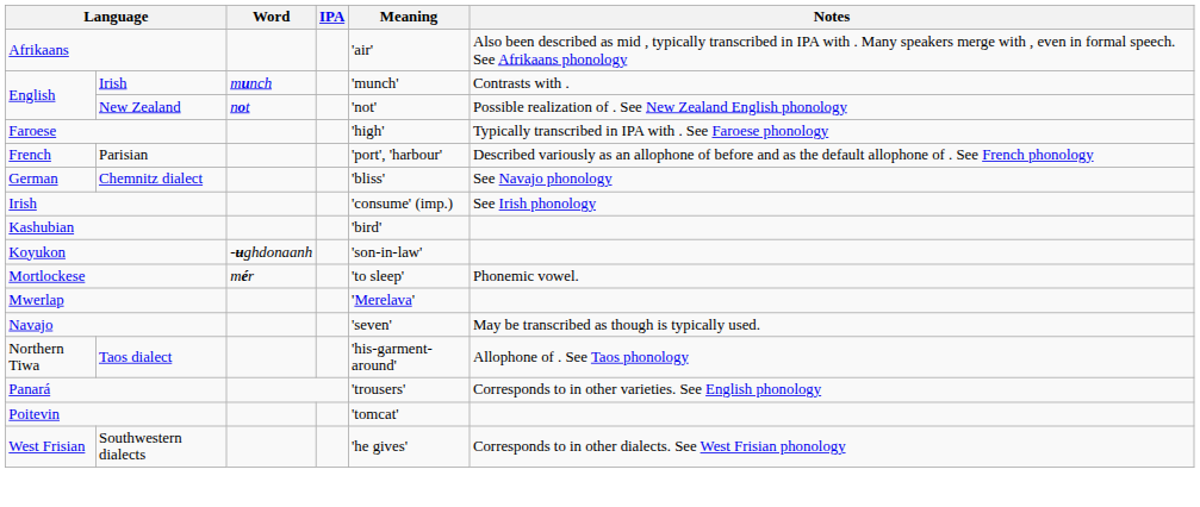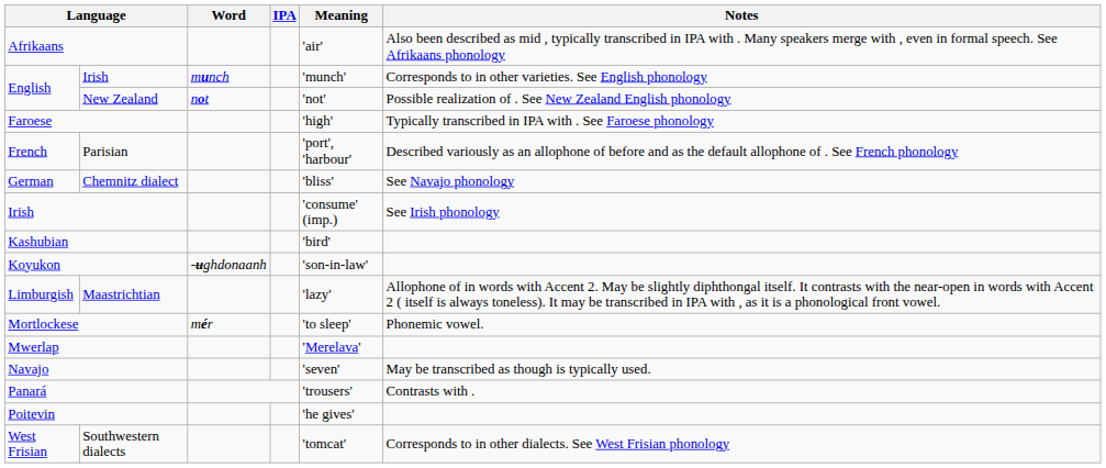 <table class="wikitable" style="clear: both;">
 <tr>
 <th colspan="2">Language</th>
 <th>Word</th>
 <th><a href='#'>IPA</a></th>
 <th>Meaning</th>
 <th>Notes</th>
 </tr>
 <tr>
 <td colspan="2"><a href='#'>Afrikaans</a></td>
 <td></td>
 <td></td>
 <td>'air'</td>
 <td>Also been described as mid , typically transcribed in IPA with . Many speakers merge  with , even in formal speech. See <a href='#'>Afrikaans phonology</a></td>
 </tr>
 <tr>
 <td rowspan="2"><a href='#'>English</a></td>
 <td><a href='#'>Irish</a></td>
 <td><em><a href='#'>m<strong>u</strong>nch</a></em></td>
 <td></td>
 <td>'munch'</td>
-<td>Contrasts with .</td>
+<td>Corresponds to  in other varieties. See <a href='#'>English phonology</a></td>
 </tr>
 <tr>
 <td><a href='#'>New Zealand</a></td>
 <td><em><a href='#'>n<strong>o</strong>t</a></em></td>
 <td></td>
 <td>'not'</td>
 <td>Possible realization of . See <a href='#'>New Zealand English phonology</a></td>
 </tr>
 <tr>
 <td colspan="2"><a href='#'>Faroese</a></td>
 <td></td>
 <td></td>
 <td>'high'</td>
 <td>Typically transcribed in IPA with . See <a href='#'>Faroese phonology</a></td>
 </tr>
 <tr>
 <td><a href='#'>French</a></td>
 <td>Parisian</td>
 <td></td>
 <td></td>
 <td>'port', 'harbour'</td>
 <td>Described variously as an allophone of  before  and as the default allophone of . See <a href='#'>French phonology</a></td>
 </tr>
 <tr>
 <td><a href='#'>German</a></td>
 <td><a href='#'>Chemnitz dialect</a></td>
 <td></td>
 <td></td>
 <td>'bliss'</td>
 <td>See <a href='#'>Navajo phonology</a></td>
 </tr>
 <tr>
 <td colspan="2"><a href='#'>Irish</a></td>
 <td></td>
 <td></td>
 <td>'consume' (imp.)</td>
 <td>See <a href='#'>Irish phonology</a></td>
 </tr>
 <tr>
 <td colspan="2"><a href='#'>Kashubian</a></td>
 <td></td>
 <td></td>
 <td>'bird'</td>
 <td></td>
 </tr>
 <tr>
 <td colspan="2"><a href='#'>Koyukon</a></td>
 <td><em>-<strong>ʉ</strong>ghdonaanh</em></td>
 <td></td>
 <td>'son-in-law'</td>
 <td></td>
 </tr>
 <tr>
+<td><a href='#'>Limburgish</a></td>
+<td><a href='#'>Maastrichtian</a></td>
+<td></td>
+<td></td>
+<td>'lazy'</td>
+<td>Allophone of  in words with Accent 2. May be slightly diphthongal  itself. It contrasts with the near-open  in words with Accent 2 ( itself is always toneless). It may be transcribed in IPA with , as it is a phonological front vowel.</td>
+</tr>
+<tr>
 <td colspan="2"><a href='#'>Mortlockese</a></td>
 <td><em>m<strong>é</strong>r</em></td>
 <td></td>
 <td>'to sleep'</td>
 <td>Phonemic vowel.</td>
 </tr>
 <tr>
 <td colspan="2"><a href='#'>Mwerlap</a></td>
 <td></td>
 <td></td>
 <td>'<a href='#'>Merelava</a>'</td>
 <td></td>
 </tr>
 <tr>
 <td colspan="2"><a href='#'>Navajo</a></td>
 <td></td>
 <td></td>
 <td>'seven'</td>
 <td>May be transcribed as  though  is typically used.</td>
 </tr>
 <tr>
-<td>Northern Tiwa</td>
-<td><a href='#'>Taos dialect</a></td>
-<td></td>
-<td></td>
-<td>'his-garment-around'</td>
-<td>Allophone of . See <a href='#'>Taos phonology</a></td>
-</tr>
-<tr>
 <td colspan="2"><a href='#'>Panará</a></td>
 <td colspan=2 align=center></td>
 <td>'trousers'</td>
-<td>Corresponds to  in other varieties. See <a href='#'>English phonology</a></td>
+<td>Contrasts with .</td>
 </tr>
 <tr>
 <td colspan="2"><a href='#'>Poitevin</a></td>
 <td></td>
 <td></td>
-<td>'tomcat'</td>
+<td>'he gives'</td>
 <td></td>
 </tr>
 <tr>
 <td><a href='#'>West Frisian</a></td>
 <td>Southwestern dialects</td>
 <td></td>
 <td></td>
-<td>'he gives'</td>
+<td>'tomcat'</td>
 <td>Corresponds to  in other dialects. See <a href='#'>West Frisian phonology</a></td>
 </tr>
 </table>
